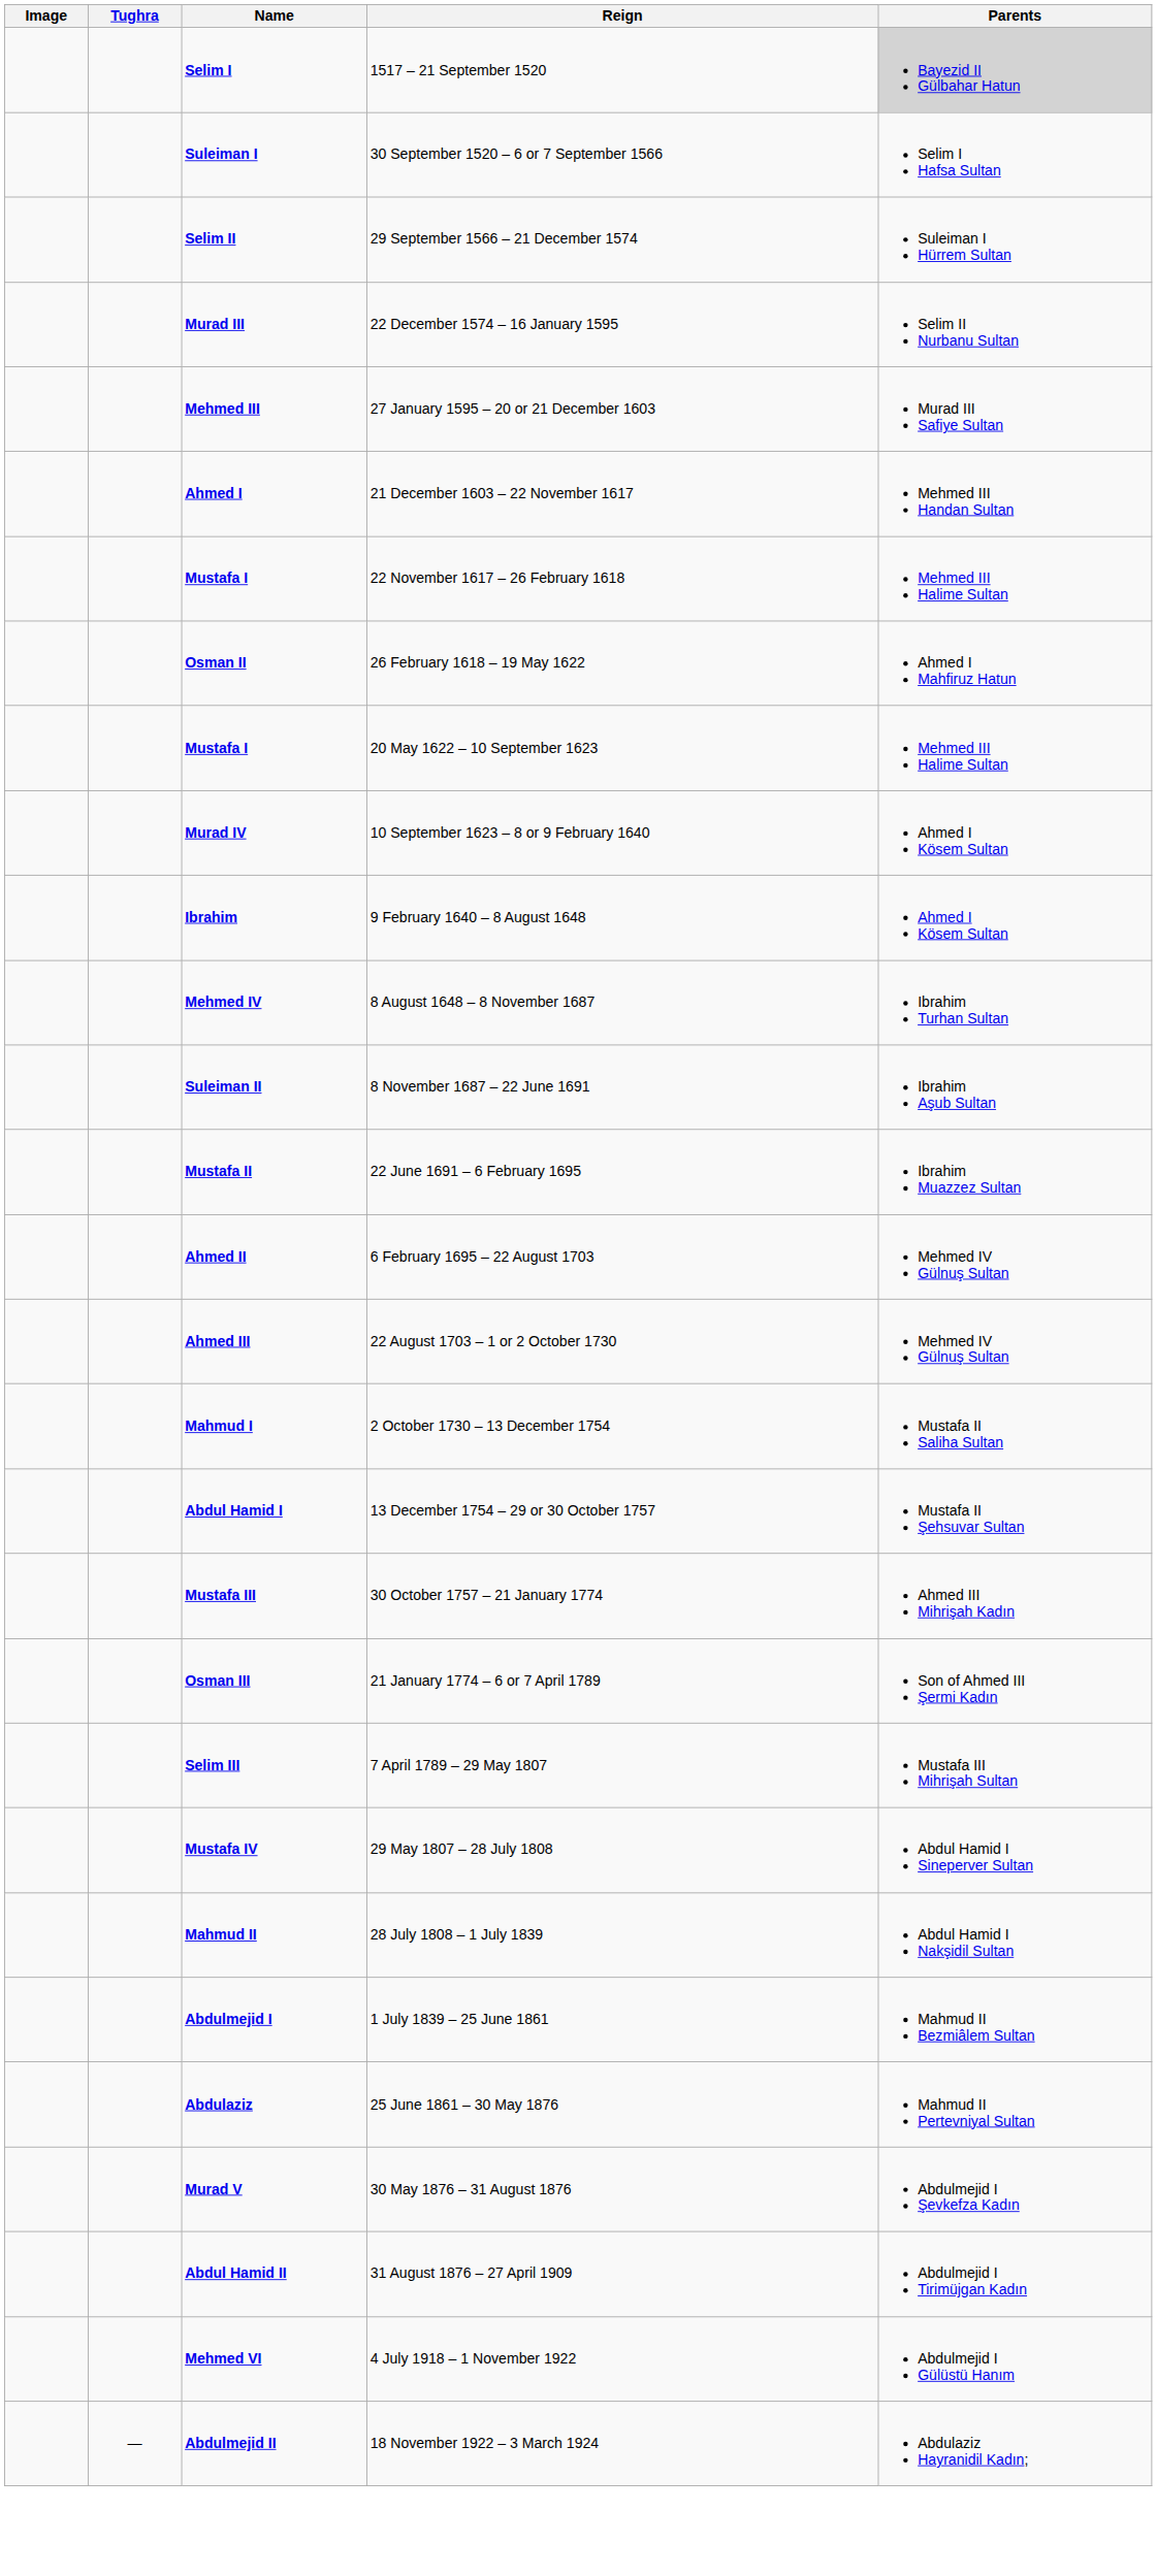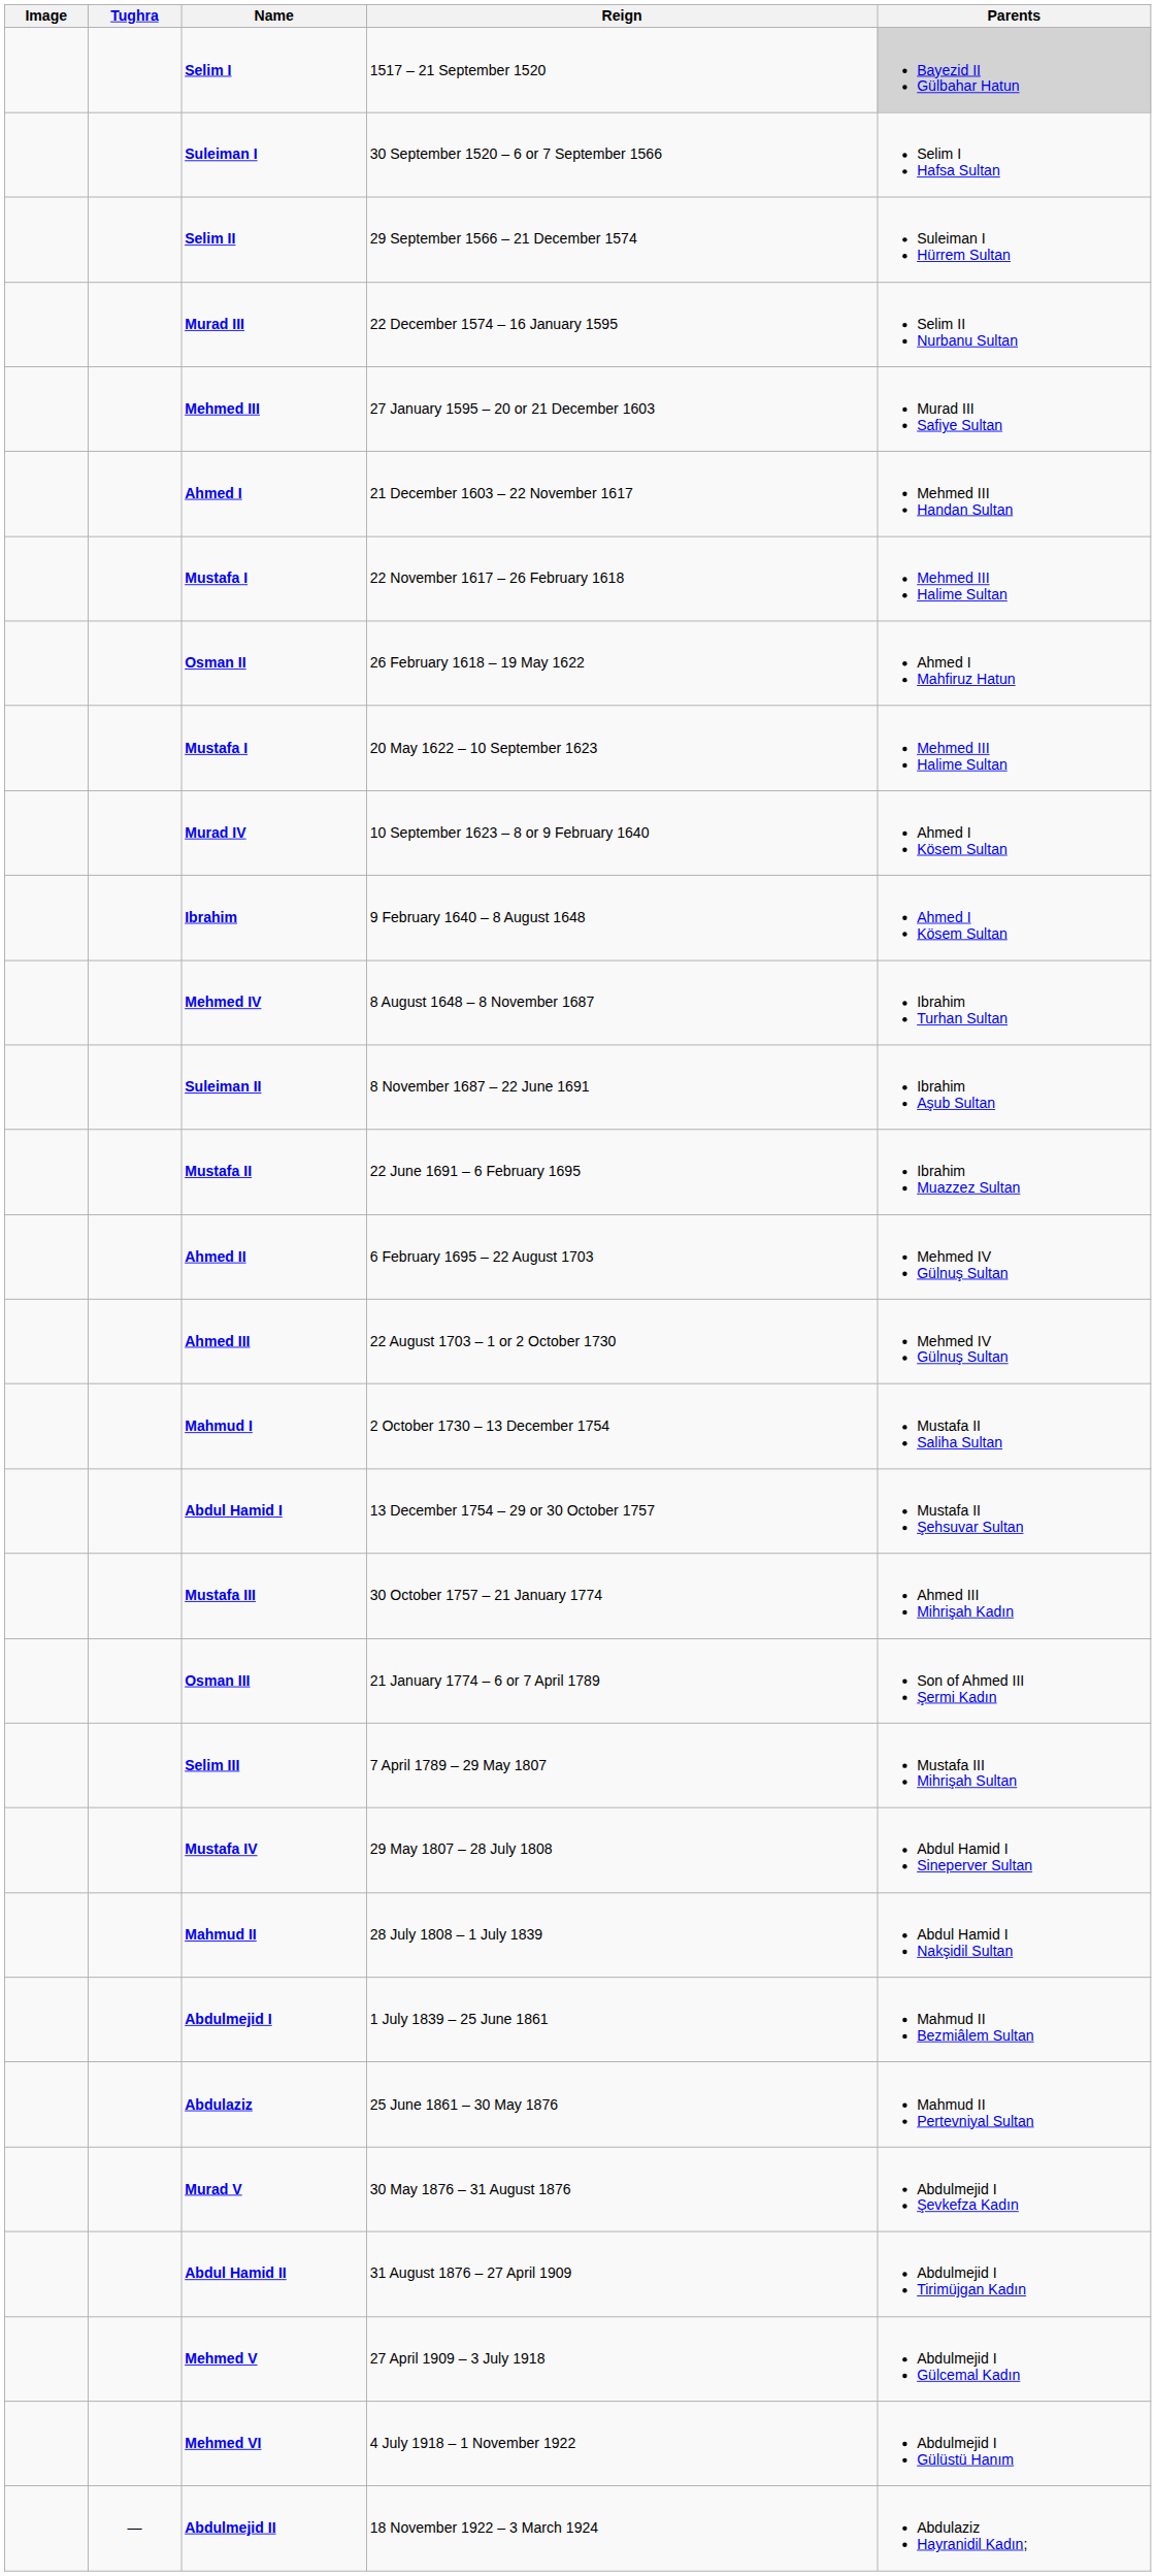 <table class="wikitable" style="width:100%">
 <tr>
 <th>Image</th>
 <th><a href='#'>Tughra</a></th>
 <th>Name</th>
 <th>Reign</th>
 <th>Parents</th>
 </tr>
 <tr>
 <td></td>
 <td></td>
 <td><strong><a href='#'>Selim I</a></strong></td>
 <td>1517 – 21 September 1520</td>
 <td style="background: lightgrey;"><br><ul><li><a href='#'>Bayezid II</a></li><li><a href='#'>Gülbahar Hatun</a></li></ul></td>
 </tr>
 <tr>
 <td></td>
 <td></td>
 <td><a href='#'><strong>Suleiman I</strong></a></td>
 <td>30 September 1520 – 6 or 7 September 1566</td>
 <td><br><ul><li>Selim I</li><li><a href='#'>Hafsa Sultan</a></li></ul></td>
 </tr>
 <tr>
 <td></td>
 <td></td>
 <td><strong><a href='#'>Selim II</a></strong></td>
 <td>29 September 1566 – 21 December 1574</td>
 <td><br><ul><li>Suleiman I</li><li><a href='#'>Hürrem Sultan</a></li></ul></td>
 </tr>
 <tr>
 <td></td>
 <td></td>
 <td><strong><a href='#'>Murad III</a></strong></td>
 <td>22 December 1574 – 16 January 1595</td>
 <td><br><ul><li>Selim II</li><li><a href='#'>Nurbanu Sultan</a></li></ul></td>
 </tr>
 <tr>
 <td></td>
 <td></td>
 <td><strong><a href='#'>Mehmed III</a></strong></td>
 <td>27 January 1595 – 20 or 21 December 1603</td>
 <td><br><ul><li>Murad III</li><li><a href='#'>Safiye Sultan</a></li></ul></td>
 </tr>
 <tr>
 <td></td>
 <td></td>
 <td><strong><a href='#'>Ahmed I</a></strong></td>
 <td>21 December 1603 – 22 November 1617</td>
 <td><br><ul><li>Mehmed III</li><li><a href='#'>Handan Sultan</a></li></ul></td>
 </tr>
 <tr>
 <td></td>
 <td></td>
 <td><strong><a href='#'>Mustafa I</a></strong></td>
 <td>22 November 1617 – 26 February 1618</td>
 <td><br><ul><li><a href='#'>Mehmed III</a></li><li><a href='#'>Halime Sultan</a></li></ul></td>
 </tr>
 <tr>
 <td></td>
 <td></td>
 <td><strong><a href='#'>Osman II</a></strong></td>
 <td>26 February 1618 – 19 May 1622</td>
 <td><br><ul><li>Ahmed I</li><li><a href='#'>Mahfiruz Hatun</a></li></ul></td>
 </tr>
 <tr>
 <td></td>
 <td></td>
 <td><strong><a href='#'>Mustafa I</a></strong></td>
 <td>20 May 1622 – 10 September 1623</td>
 <td><br><ul><li><a href='#'>Mehmed III</a></li><li><a href='#'>Halime Sultan</a></li></ul></td>
 </tr>
 <tr>
 <td></td>
 <td></td>
 <td><strong><a href='#'>Murad IV</a></strong></td>
 <td>10 September 1623 – 8 or 9 February 1640</td>
 <td><br><ul><li>Ahmed I</li><li><a href='#'>Kösem Sultan</a></li></ul></td>
 </tr>
 <tr>
 <td></td>
 <td></td>
 <td><a href='#'><strong>Ibrahim</strong></a></td>
 <td>9 February 1640 – 8 August 1648</td>
 <td><br><ul><li><a href='#'>Ahmed I</a></li><li><a href='#'>Kösem Sultan</a></li></ul></td>
 </tr>
 <tr>
 <td></td>
 <td></td>
 <td><strong><a href='#'>Mehmed IV</a></strong></td>
 <td>8 August 1648 – 8 November 1687</td>
 <td><br><ul><li>Ibrahim</li><li><a href='#'>Turhan Sultan</a></li></ul></td>
 </tr>
 <tr>
 <td></td>
 <td></td>
 <td><strong><a href='#'>Suleiman II</a></strong></td>
 <td>8 November 1687 – 22 June 1691</td>
 <td><br><ul><li>Ibrahim</li><li><a href='#'>Aşub Sultan</a></li></ul></td>
 </tr>
 <tr>
 <td></td>
 <td></td>
 <td><strong><a href='#'>Mustafa II</a></strong></td>
 <td>22 June 1691 – 6 February 1695</td>
 <td><br><ul><li>Ibrahim</li><li><a href='#'>Muazzez Sultan</a></li></ul></td>
 </tr>
 <tr>
 <td></td>
 <td></td>
 <td><strong><a href='#'>Ahmed II</a></strong></td>
 <td>6 February 1695 – 22 August 1703</td>
 <td><br><ul><li>Mehmed IV</li><li><a href='#'>Gülnuş Sultan</a></li></ul></td>
 </tr>
 <tr>
 <td></td>
 <td></td>
 <td><strong><a href='#'>Ahmed III</a></strong></td>
 <td>22 August 1703 – 1 or 2 October 1730</td>
 <td><br><ul><li>Mehmed IV</li><li><a href='#'>Gülnuş Sultan</a></li></ul></td>
 </tr>
 <tr>
 <td></td>
 <td></td>
 <td><strong><a href='#'>Mahmud I</a></strong></td>
 <td>2 October 1730 – 13 December 1754</td>
 <td><br><ul><li>Mustafa II</li><li><a href='#'>Saliha Sultan</a></li></ul></td>
 </tr>
 <tr>
 <td></td>
 <td></td>
 <td><strong><a href='#'>Abdul Hamid I</a></strong></td>
 <td>13 December 1754 – 29 or 30 October 1757</td>
 <td><br><ul><li>Mustafa II</li><li><a href='#'>Şehsuvar Sultan</a></li></ul></td>
 </tr>
 <tr>
 <td></td>
 <td></td>
 <td><strong><a href='#'>Mustafa III</a></strong></td>
 <td>30 October 1757 – 21 January 1774</td>
 <td><br><ul><li>Ahmed III</li><li><a href='#'>Mihrişah Kadın</a></li></ul></td>
 </tr>
 <tr>
 <td></td>
 <td></td>
 <td><strong><a href='#'>Osman III</a></strong></td>
 <td>21 January 1774 – 6 or 7 April 1789</td>
 <td><br><ul><li>Son of Ahmed III</li><li><a href='#'>Şermi Kadın</a></li></ul></td>
 </tr>
 <tr>
 <td></td>
 <td></td>
 <td><strong><a href='#'>Selim III</a></strong></td>
 <td>7 April 1789 – 29 May 1807</td>
 <td><br><ul><li>Mustafa III</li><li><a href='#'>Mihrişah Sultan</a></li></ul></td>
 </tr>
 <tr>
 <td></td>
 <td></td>
 <td><strong><a href='#'>Mustafa IV</a></strong></td>
 <td>29 May 1807 – 28 July 1808</td>
 <td><br><ul><li>Abdul Hamid I</li><li><a href='#'>Sineperver Sultan</a></li></ul></td>
 </tr>
 <tr>
 <td></td>
 <td></td>
 <td><strong><a href='#'>Mahmud II</a></strong></td>
 <td>28 July 1808 – 1 July 1839</td>
 <td><br><ul><li>Abdul Hamid I</li><li><a href='#'>Nakşidil Sultan</a></li></ul></td>
 </tr>
 <tr>
 <td></td>
 <td></td>
 <td><strong><a href='#'>Abdulmejid I</a></strong></td>
 <td>1 July 1839 – 25 June 1861</td>
 <td><br><ul><li>Mahmud II</li><li><a href='#'>Bezmiâlem Sultan</a></li></ul></td>
 </tr>
 <tr>
 <td></td>
 <td></td>
 <td><strong><a href='#'>Abdulaziz</a></strong></td>
 <td>25 June 1861 – 30 May 1876</td>
 <td><br><ul><li>Mahmud II</li><li><a href='#'>Pertevniyal Sultan</a></li></ul></td>
 </tr>
 <tr>
 <td></td>
 <td></td>
 <td><strong><a href='#'>Murad V</a></strong></td>
 <td>30 May 1876 – 31 August 1876</td>
 <td><br><ul><li>Abdulmejid I</li><li><a href='#'>Şevkefza Kadın</a></li></ul></td>
 </tr>
 <tr>
 <td></td>
 <td></td>
 <td><strong><a href='#'>Abdul Hamid II</a></strong></td>
 <td>31 August 1876 – 27 April 1909</td>
 <td><br><ul><li>Abdulmejid I</li><li><a href='#'>Tirimüjgan Kadın</a></li></ul></td>
 </tr>
 <tr>
 <td></td>
 <td></td>
+<td><strong><a href='#'>Mehmed V</a></strong></td>
+<td>27 April 1909 – 3 July 1918</td>
+<td><br><ul><li>Abdulmejid I</li><li><a href='#'>Gülcemal Kadın</a></li></ul></td>
+</tr>
+<tr>
+<td></td>
+<td></td>
 <td><strong><a href='#'>Mehmed VI</a></strong></td>
 <td>4 July 1918 – 1 November 1922</td>
 <td><br><ul><li>Abdulmejid I</li><li><a href='#'>Gülüstü Hanım</a></li></ul></td>
 </tr>
 <tr>
 <td></td>
 <td style="text-align: center;">— <br></td>
 <td><strong><a href='#'>Abdulmejid II</a></strong></td>
 <td>18 November 1922 – 3 March 1924</td>
 <td><br><ul><li>Abdulaziz</li><li><a href='#'>Hayranidil Kadın</a>;</li></ul></td>
 </tr>
 </table>
